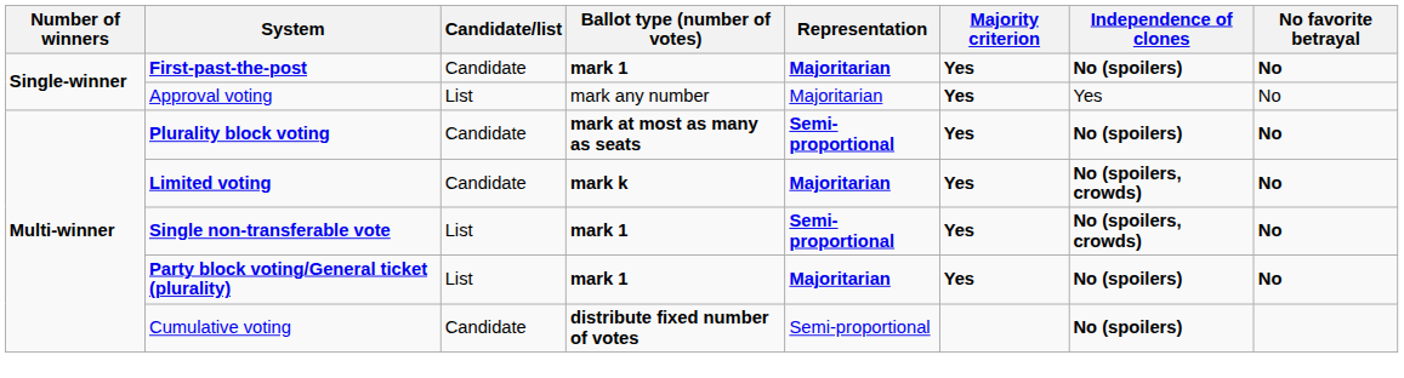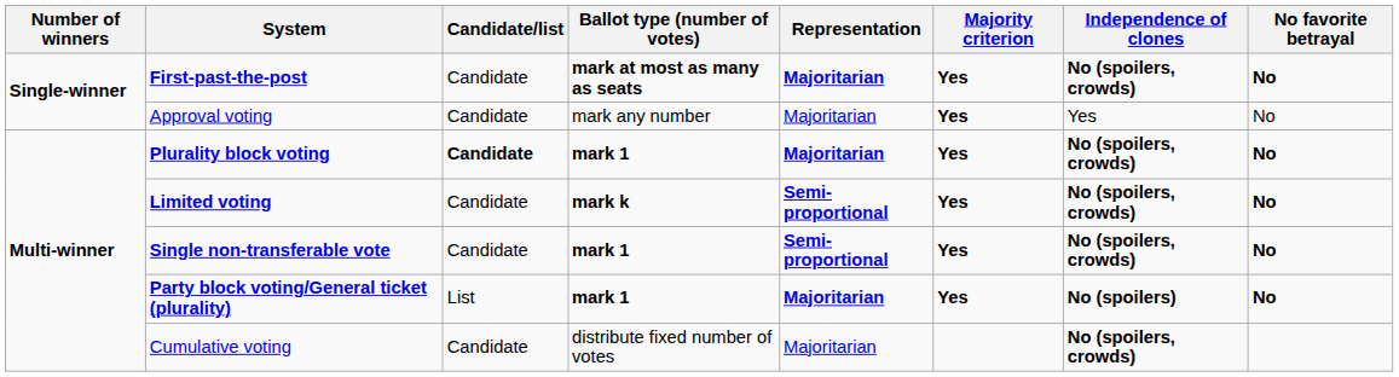 <table class="wikitable">
 <tr>
 <th>Number of winners</th>
 <th>System</th>
 <th>Candidate/list</th>
 <th>Ballot type (number of votes)</th>
 <th>Representation</th>
 <th><a href='#'>Majority criterion</a></th>
 <th><a href='#'>Independence of clones</a></th>
 <th>No favorite betrayal</th>
 </tr>
 <tr>
 <td rowspan="2"><strong>Single-winner</strong></td>
 <td><a href='#'><strong>First-past-the-post</strong></a></td>
 <td>Candidate</td>
-<td><strong>mark 1</strong></td>
+<td><strong>mark at most as many as seats</strong></td>
 <td><a href='#'><strong>Majoritarian</strong></a></td>
 <td><strong>Yes</strong></td>
-<td><strong>No (spoilers)</strong></td>
+<td><strong>No (spoilers, crowds)</strong></td>
 <td><strong>No</strong></td>
 </tr>
 <tr>
 <td><a href='#'>Approval voting</a></td>
-<td>List</td>
+<td>Candidate</td>
 <td>mark any number</td>
 <td><a href='#'>Majoritarian</a></td>
 <td><strong>Yes</strong></td>
 <td>Yes</td>
 <td>No</td>
 </tr>
 <tr>
 <td rowspan="5"><strong>Multi-winner</strong></td>
 <td><strong><a href='#'>Plurality block voting</a></strong></td>
-<td>Candidate</td>
-<td><strong>mark at most as many as seats</strong></td>
-<td><a href='#'><strong>Semi-proportional</strong></a></td>
+<td><strong>Candidate</strong></td>
+<td><strong>mark 1</strong></td>
+<td><a href='#'><strong>Majoritarian</strong></a></td>
 <td><strong>Yes</strong></td>
-<td><strong>No (spoilers)</strong></td>
+<td><strong>No (spoilers, crowds)</strong></td>
 <td><strong>No</strong></td>
 </tr>
 <tr>
 <td><strong><a href='#'>Limited voting</a></strong></td>
 <td>Candidate</td>
 <td><strong>mark k</strong></td>
-<td><a href='#'><strong>Majoritarian</strong></a></td>
+<td><a href='#'><strong>Semi-proportional</strong></a></td>
 <td><strong>Yes</strong></td>
 <td><strong>No (spoilers, crowds)</strong></td>
 <td><strong>No</strong></td>
 </tr>
 <tr>
 <td><strong><a href='#'>Single non-transferable vote</a></strong></td>
-<td>List</td>
+<td>Candidate</td>
 <td><strong>mark 1</strong></td>
 <td><a href='#'><strong>Semi-proportional</strong></a></td>
 <td><strong>Yes</strong></td>
 <td><strong>No (spoilers, crowds)</strong></td>
 <td><strong>No</strong></td>
 </tr>
 <tr>
 <td><a href='#'><strong>Party block voting/General ticket (plurality)</strong></a></td>
 <td>List</td>
 <td><strong>mark 1</strong></td>
 <td><a href='#'><strong>Majoritarian</strong></a></td>
 <td><strong>Yes</strong></td>
 <td><strong>No (spoilers)</strong></td>
 <td><strong>No</strong></td>
 </tr>
 <tr>
 <td><a href='#'>Cumulative voting</a></td>
 <td>Candidate</td>
-<td><strong>distribute fixed number of votes</strong></td>
-<td><a href='#'>Semi-proportional</a></td>
+<td>distribute fixed number of votes</td>
+<td><a href='#'>Majoritarian</a></td>
 <td></td>
-<td><strong>No (spoilers)</strong></td>
+<td><strong>No (spoilers, crowds)</strong></td>
 <td></td>
 </tr>
 </table>
